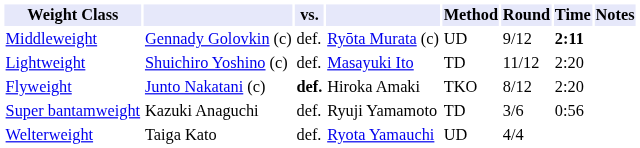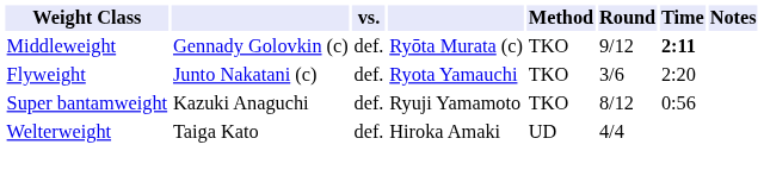 <table class="toccolours" style="font-size: 85%;">
 <tr>
 <th style="background:#e6e8fa; color:#000; text-align:center;">Weight Class</th>
 <th style="background:#e6e8fa; color:#000; text-align:center;"></th>
 <th style="background:#e6e8fa; color:#000; text-align:center;">vs.</th>
 <th style="background:#e6e8fa; color:#000; text-align:center;"></th>
 <th style="background:#e6e8fa; color:#000; text-align:center;">Method</th>
 <th style="background:#e6e8fa; color:#000; text-align:center;">Round</th>
 <th style="background:#e6e8fa; color:#000; text-align:center;">Time</th>
 <th style="background:#e6e8fa; color:#000; text-align:center;">Notes</th>
 </tr>
 <tr>
 <td><a href='#'>Middleweight</a></td>
 <td> <a href='#'>Gennady Golovkin</a> (c)</td>
 <td>def.</td>
 <td> <a href='#'>Ryōta Murata</a> (c)</td>
-<td>UD</td>
+<td>TKO</td>
 <td>9/12</td>
 <td><strong>2:11</strong></td>
 <td></td>
 </tr>
 <tr>
-<td><a href='#'>Lightweight</a></td>
-<td> <a href='#'>Shuichiro Yoshino</a> (c)</td>
-<td>def.</td>
-<td> <a href='#'>Masayuki Ito</a></td>
-<td>TD</td>
-<td>11/12</td>
-<td>2:20</td>
-<td></td>
-</tr>
-<tr>
 <td><a href='#'>Flyweight</a></td>
 <td> <a href='#'>Junto Nakatani</a> (c)</td>
-<td><strong>def.</strong></td>
-<td> Hiroka Amaki</td>
+<td>def.</td>
+<td> <a href='#'>Ryota Yamauchi</a></td>
 <td>TKO</td>
-<td>8/12</td>
+<td>3/6</td>
 <td>2:20</td>
 <td></td>
 </tr>
 <tr>
 <td><a href='#'>Super bantamweight</a></td>
 <td> Kazuki Anaguchi</td>
 <td>def.</td>
 <td> Ryuji Yamamoto</td>
-<td>TD</td>
-<td>3/6</td>
+<td>TKO</td>
+<td>8/12</td>
 <td>0:56</td>
 </tr>
 <tr>
 <td><a href='#'>Welterweight</a></td>
 <td> Taiga Kato</td>
 <td>def.</td>
-<td> <a href='#'>Ryota Yamauchi</a></td>
+<td> Hiroka Amaki</td>
 <td>UD</td>
 <td>4/4</td>
 <td></td>
 </tr>
 </table>
